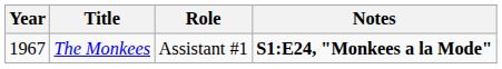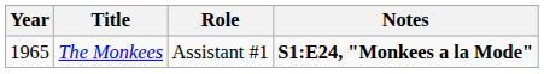 <table class="wikitable">
 <tr>
 <th>Year</th>
 <th>Title</th>
 <th>Role</th>
 <th>Notes</th>
 </tr>
 <tr>
-<td>1967</td>
+<td>1965</td>
 <td><em><a href='#'>The Monkees</a></em></td>
 <td>Assistant #1</td>
 <td><strong>S1:E24, "Monkees a la Mode"</strong></td>
 </tr>
 </table>
